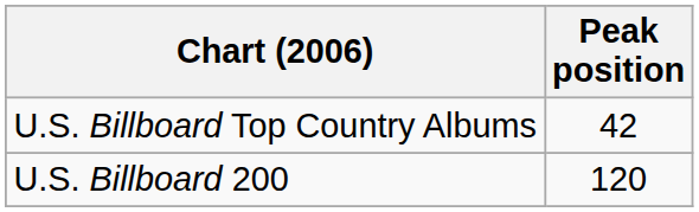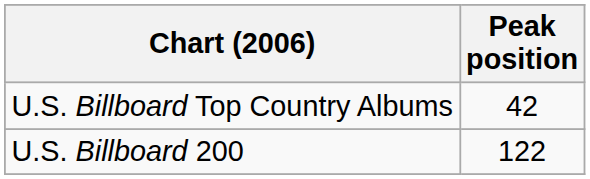 <table class="wikitable">
 <tr>
 <th>Chart (2006)</th>
 <th>Peak<br>position</th>
 </tr>
 <tr>
 <td>U.S. <em>Billboard</em> Top Country Albums</td>
 <td align="center">42</td>
 </tr>
 <tr>
 <td>U.S. <em>Billboard</em> 200</td>
-<td align="center">120</td>
+<td align="center">122</td>
 </tr>
 </table>
